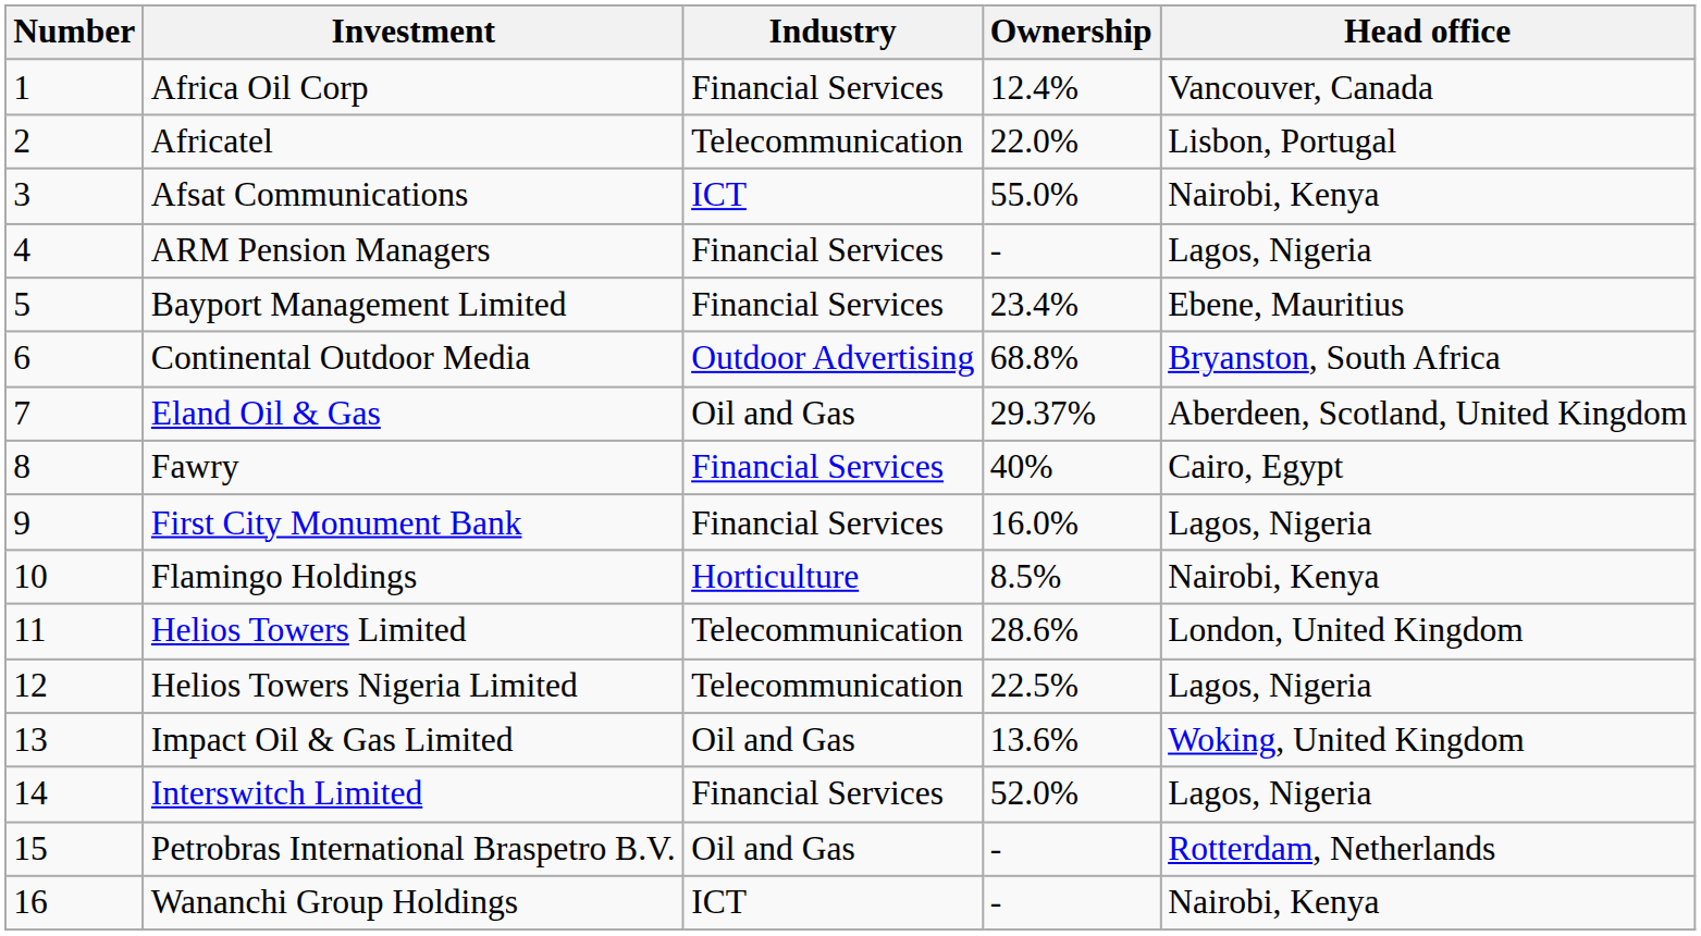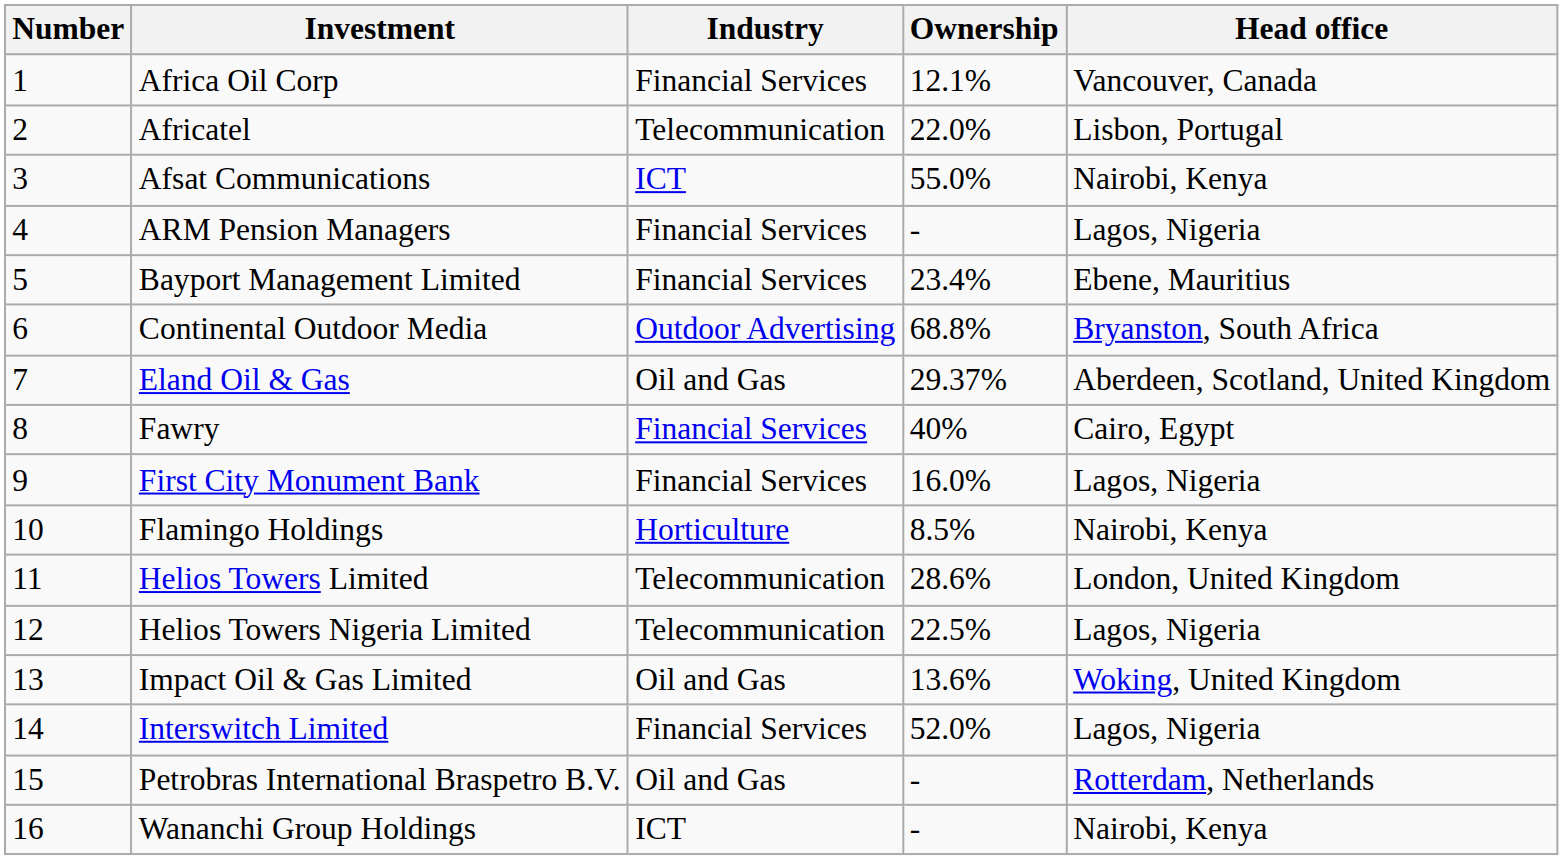 <table class="wikitable">
 <tr>
 <th>Number</th>
 <th>Investment</th>
 <th>Industry</th>
 <th>Ownership</th>
 <th>Head office</th>
 </tr>
 <tr>
 <td>1</td>
 <td>Africa Oil Corp</td>
 <td>Financial Services</td>
-<td>12.4%</td>
+<td>12.1%</td>
 <td>Vancouver, Canada</td>
 </tr>
 <tr>
 <td>2</td>
 <td>Africatel</td>
 <td>Telecommunication</td>
 <td>22.0%</td>
 <td>Lisbon, Portugal</td>
 </tr>
 <tr>
 <td>3</td>
 <td>Afsat Communications</td>
 <td><a href='#'>ICT</a></td>
 <td>55.0%</td>
 <td>Nairobi, Kenya</td>
 </tr>
 <tr>
 <td>4</td>
 <td>ARM Pension Managers</td>
 <td>Financial Services</td>
 <td>-</td>
 <td>Lagos, Nigeria</td>
 </tr>
 <tr>
 <td>5</td>
 <td>Bayport Management Limited</td>
 <td>Financial Services</td>
 <td>23.4%</td>
 <td>Ebene, Mauritius</td>
 </tr>
 <tr>
 <td>6</td>
 <td>Continental Outdoor Media</td>
 <td><a href='#'>Outdoor Advertising</a></td>
 <td>68.8%</td>
 <td><a href='#'>Bryanston</a>, South Africa</td>
 </tr>
 <tr>
 <td>7</td>
 <td><a href='#'>Eland Oil & Gas</a></td>
 <td>Oil and Gas</td>
 <td>29.37%</td>
 <td>Aberdeen, Scotland, United Kingdom</td>
 </tr>
 <tr>
 <td>8</td>
 <td>Fawry</td>
 <td><a href='#'>Financial Services</a></td>
 <td>40%</td>
 <td>Cairo, Egypt</td>
 </tr>
 <tr>
 <td>9</td>
 <td><a href='#'>First City Monument Bank</a></td>
 <td>Financial Services</td>
 <td>16.0%</td>
 <td>Lagos, Nigeria</td>
 </tr>
 <tr>
 <td>10</td>
 <td>Flamingo Holdings</td>
 <td><a href='#'>Horticulture</a></td>
 <td>8.5%</td>
 <td>Nairobi, Kenya</td>
 </tr>
 <tr>
 <td>11</td>
 <td><a href='#'>Helios Towers</a> Limited</td>
 <td>Telecommunication</td>
 <td>28.6%</td>
 <td>London, United Kingdom</td>
 </tr>
 <tr>
 <td>12</td>
 <td>Helios Towers Nigeria Limited</td>
 <td>Telecommunication</td>
 <td>22.5%</td>
 <td>Lagos, Nigeria</td>
 </tr>
 <tr>
 <td>13</td>
 <td>Impact Oil & Gas Limited</td>
 <td>Oil and Gas</td>
 <td>13.6%</td>
 <td><a href='#'>Woking</a>, United Kingdom</td>
 </tr>
 <tr>
 <td>14</td>
 <td><a href='#'>Interswitch Limited</a></td>
 <td>Financial Services</td>
 <td>52.0%</td>
 <td>Lagos, Nigeria</td>
 </tr>
 <tr>
 <td>15</td>
 <td>Petrobras International Braspetro B.V.</td>
 <td>Oil and Gas</td>
 <td>-</td>
 <td><a href='#'>Rotterdam</a>, Netherlands</td>
 </tr>
 <tr>
 <td>16</td>
 <td>Wananchi Group Holdings</td>
 <td>ICT</td>
 <td>-</td>
 <td>Nairobi, Kenya</td>
 </tr>
 </table>
